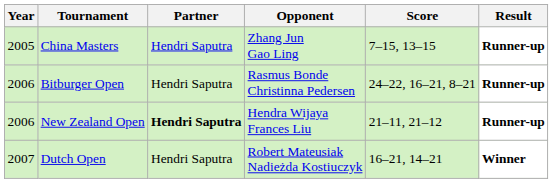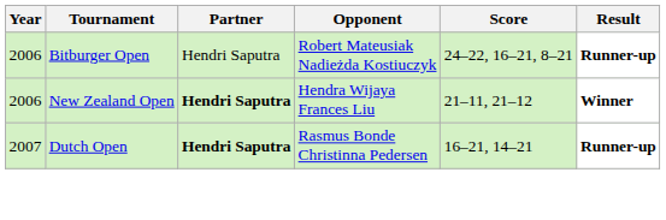 <table class="sortable wikitable" style="font-size: 90%;">
 <tr>
 <th>Year</th>
 <th>Tournament</th>
 <th>Partner</th>
 <th>Opponent</th>
 <th>Score</th>
 <th>Result</th>
 </tr>
 <tr style="background:#D4F1C5">
-<td align="center">2005</td>
-<td align="left"><a href='#'>China Masters</a></td>
-<td align="left"> <a href='#'>Hendri Saputra</a></td>
-<td align="left"> <a href='#'>Zhang Jun</a><br> <a href='#'>Gao Ling</a></td>
-<td align="left">7–15, 13–15</td>
-<td style="text-align:left; background:white"> <strong>Runner-up</strong></td>
-</tr>
-<tr style="background:#D4F1C5">
 <td align="center">2006</td>
 <td align="left"><a href='#'>Bitburger Open</a></td>
 <td align="left"> Hendri Saputra</td>
-<td align="left"> <a href='#'>Rasmus Bonde</a><br> <a href='#'>Christinna Pedersen</a></td>
+<td align="left"> <a href='#'>Robert Mateusiak</a><br> <a href='#'>Nadieżda Kostiuczyk</a></td>
 <td align="left">24–22, 16–21, 8–21</td>
 <td style="text-align:left; background:white"> <strong>Runner-up</strong></td>
 </tr>
 <tr style="background:#D4F1C5">
 <td align="center">2006</td>
 <td align="left"><a href='#'>New Zealand Open</a></td>
 <td align="left"><strong> Hendri Saputra</strong></td>
 <td align="left"> <a href='#'>Hendra Wijaya</a><br> <a href='#'>Frances Liu</a></td>
 <td align="left">21–11, 21–12</td>
-<td style="text-align:left; background:white"> <strong>Runner-up</strong></td>
+<td style="text-align:left; background:white"> <strong>Winner</strong></td>
 </tr>
 <tr style="background:#D4F1C5">
 <td align="center">2007</td>
 <td align="left"><a href='#'>Dutch Open</a></td>
-<td align="left"> Hendri Saputra</td>
-<td align="left"> <a href='#'>Robert Mateusiak</a><br> <a href='#'>Nadieżda Kostiuczyk</a></td>
+<td align="left"><strong> Hendri Saputra</strong></td>
+<td align="left"> <a href='#'>Rasmus Bonde</a><br> <a href='#'>Christinna Pedersen</a></td>
 <td align="left">16–21, 14–21</td>
-<td style="text-align:left; background:white"> <strong>Winner</strong></td>
+<td style="text-align:left; background:white"> <strong>Runner-up</strong></td>
 </tr>
 </table>
